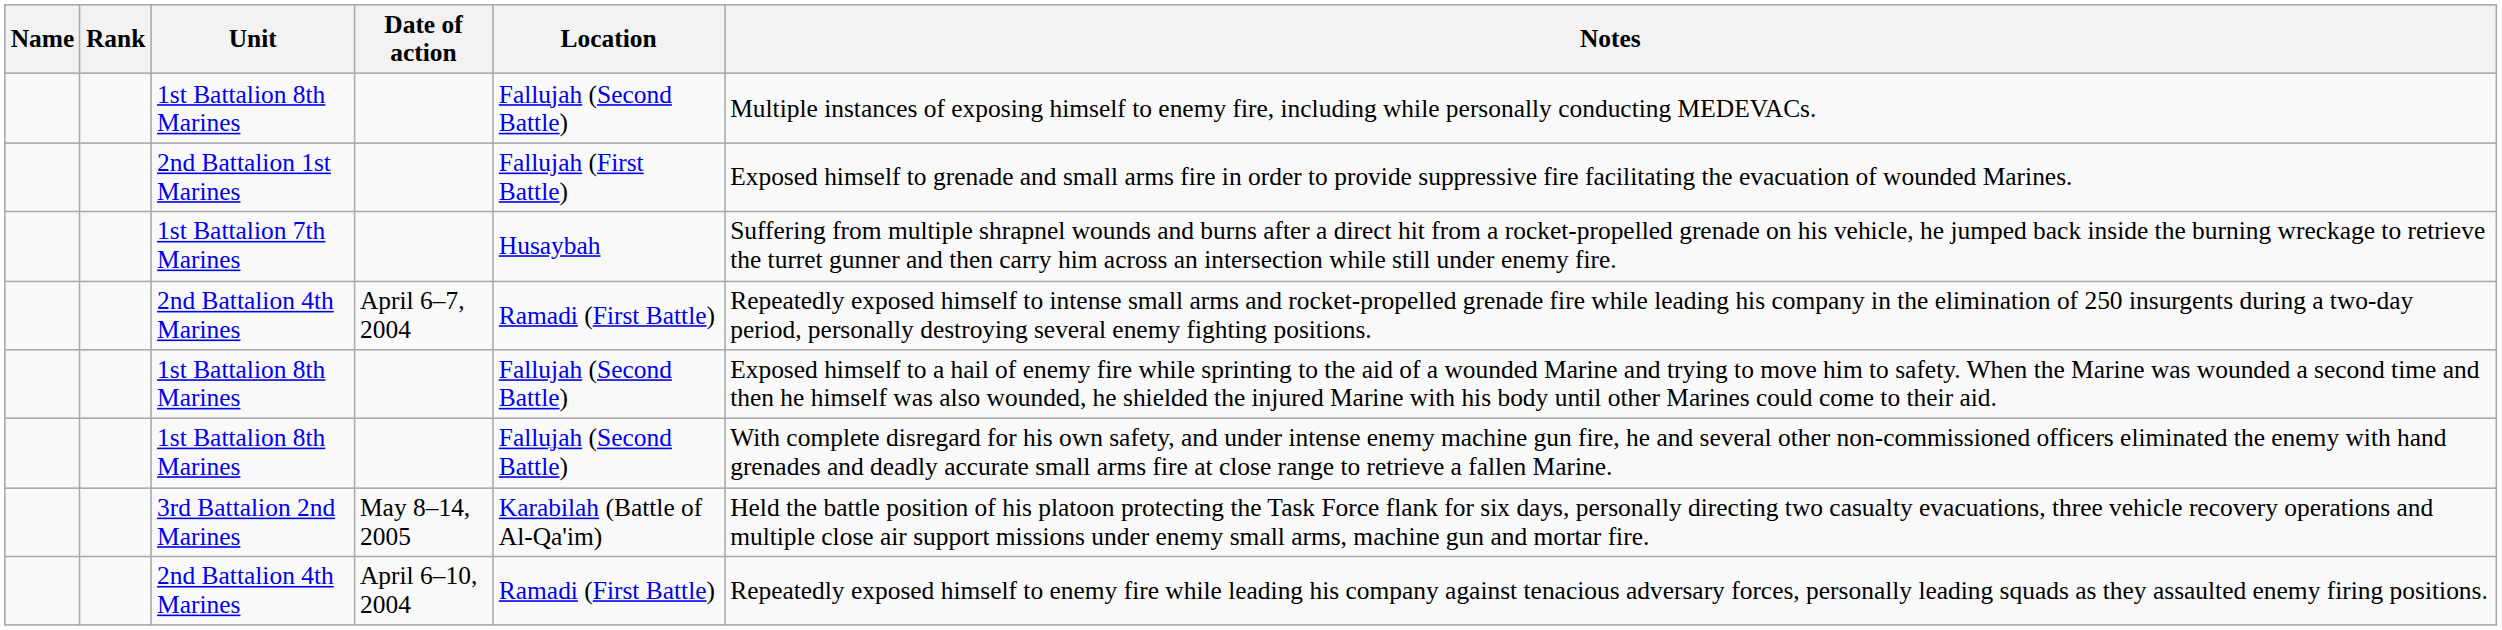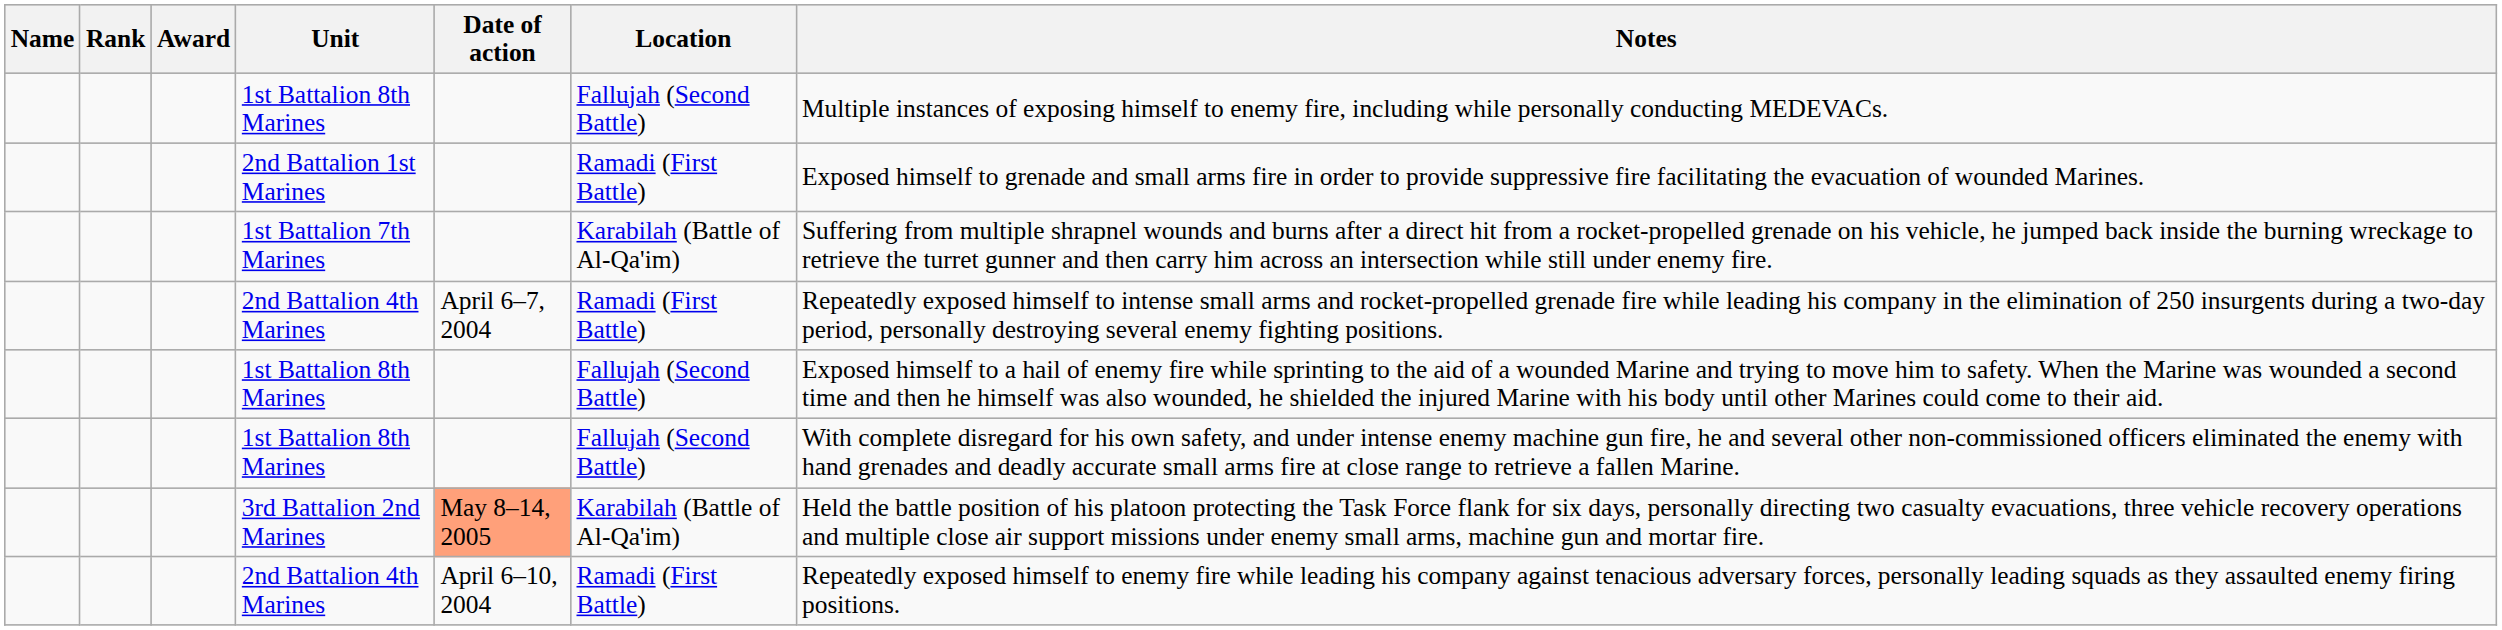 <table class="wikitable sortable">
 <tr>
 <th>Name</th>
 <th>Rank</th>
+<th>Award</th>
 <th>Unit</th>
 <th>Date of action</th>
 <th>Location</th>
 <th class="unsortable">Notes</th>
 </tr>
 <tr>
+<td></td>
 <td></td>
 <td></td>
 <td><a href='#'>1st Battalion 8th Marines</a></td>
 <td></td>
 <td><a href='#'>Fallujah</a> (<a href='#'>Second Battle</a>)</td>
 <td>Multiple instances of exposing himself to enemy fire, including while personally conducting MEDEVACs.</td>
 </tr>
 <tr>
 <td></td>
 <td></td>
+<td></td>
 <td><a href='#'>2nd Battalion 1st Marines</a></td>
 <td></td>
-<td><a href='#'>Fallujah</a> (<a href='#'>First Battle</a>)</td>
+<td><a href='#'>Ramadi</a> (<a href='#'>First Battle</a>)</td>
 <td>Exposed himself to grenade and small arms fire in order to provide suppressive fire facilitating the evacuation of wounded Marines.</td>
 </tr>
 <tr>
 <td></td>
 <td></td>
+<td></td>
 <td><a href='#'>1st Battalion 7th Marines</a></td>
 <td></td>
-<td><a href='#'>Husaybah</a></td>
+<td><a href='#'>Karabilah</a> (Battle of Al-Qa'im)</td>
 <td>Suffering from multiple shrapnel wounds and burns after a direct hit from a rocket-propelled grenade on his vehicle, he jumped back inside the burning wreckage to retrieve the turret gunner and then carry him across an intersection while still under enemy fire.</td>
 </tr>
 <tr>
+<td></td>
 <td></td>
 <td></td>
 <td><a href='#'>2nd Battalion 4th Marines</a></td>
 <td>April 6–7, 2004</td>
 <td><a href='#'>Ramadi</a> (<a href='#'>First Battle</a>)</td>
 <td>Repeatedly exposed himself to intense small arms and rocket-propelled grenade fire while leading his company in the elimination of 250 insurgents during a two-day period, personally destroying several enemy fighting positions.</td>
 </tr>
 <tr>
 <td></td>
 <td></td>
+<td></td>
 <td><a href='#'>1st Battalion 8th Marines</a></td>
 <td></td>
 <td><a href='#'>Fallujah</a> (<a href='#'>Second Battle</a>)</td>
 <td>Exposed himself to a hail of enemy fire while sprinting to the aid of a wounded Marine and trying to move him to safety. When the Marine was wounded a second time and then he himself was also wounded, he shielded the injured Marine with his body until other Marines could come to their aid.</td>
 </tr>
 <tr>
+<td></td>
 <td></td>
 <td></td>
 <td><a href='#'>1st Battalion 8th Marines</a></td>
 <td></td>
 <td><a href='#'>Fallujah</a> (<a href='#'>Second Battle</a>)</td>
 <td>With complete disregard for his own safety, and under intense enemy machine gun fire, he and several other non-commissioned officers eliminated the enemy with hand grenades and deadly accurate small arms fire at close range to retrieve a fallen Marine.</td>
 </tr>
 <tr>
 <td></td>
 <td></td>
+<td></td>
 <td><a href='#'>3rd Battalion 2nd Marines</a></td>
-<td>May 8–14, 2005</td>
+<td style="background: lightsalmon;">May 8–14, 2005</td>
 <td><a href='#'>Karabilah</a> (Battle of Al-Qa'im)</td>
 <td>Held the battle position of his platoon protecting the Task Force flank for six days, personally directing two casualty evacuations, three vehicle recovery operations and multiple close air support missions under enemy small arms, machine gun and mortar fire.</td>
 </tr>
 <tr>
+<td></td>
 <td></td>
 <td></td>
 <td><a href='#'>2nd Battalion 4th Marines</a></td>
 <td>April 6–10, 2004</td>
 <td><a href='#'>Ramadi</a> (<a href='#'>First Battle</a>)</td>
 <td>Repeatedly exposed himself to enemy fire while leading his company against tenacious adversary forces, personally leading squads as they assaulted enemy firing positions.</td>
 </tr>
 </table>
